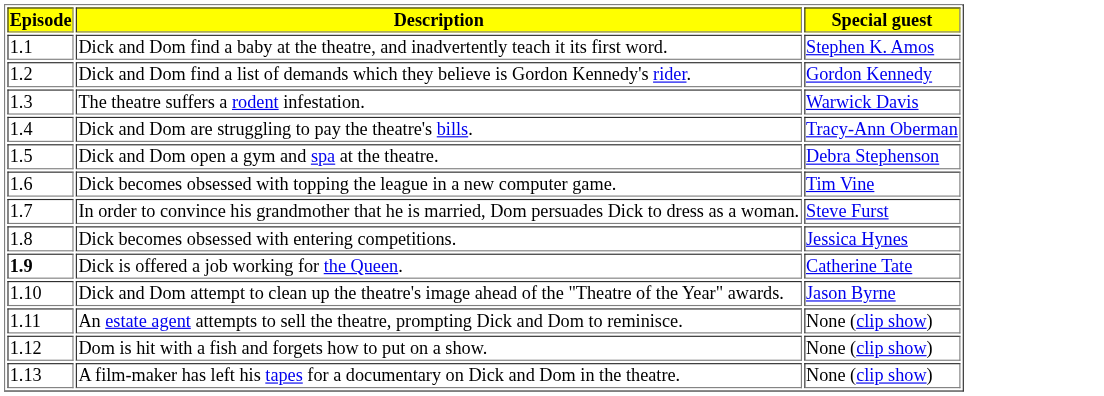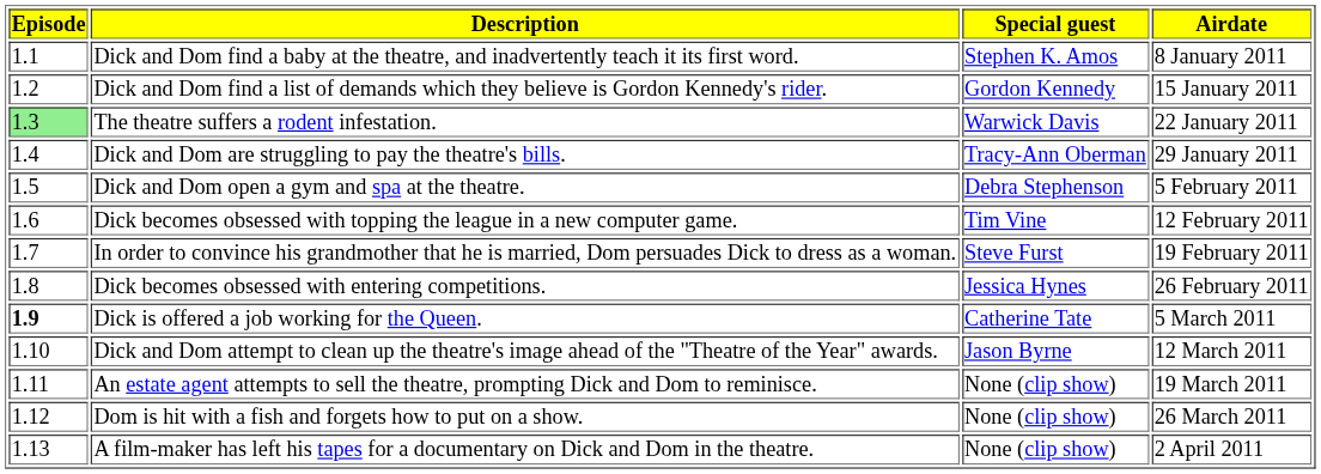 <table border="1">
 <tr bgcolor="yellow">
 <th>Episode</th>
 <th>Description</th>
 <th>Special guest</th>
+<th>Airdate</th>
 </tr>
 <tr>
 <td align=left>1.1</td>
 <td>Dick and Dom find a baby at the theatre, and inadvertently teach it its first word.</td>
 <td><a href='#'>Stephen K. Amos</a></td>
+<td>8 January 2011</td>
 </tr>
 <tr>
 <td align=left>1.2</td>
 <td>Dick and Dom find a list of demands which they believe is Gordon Kennedy's <a href='#'>rider</a>.</td>
 <td><a href='#'>Gordon Kennedy</a></td>
+<td>15 January 2011</td>
 </tr>
 <tr>
-<td align=left>1.3</td>
+<td align=left style="background: lightgreen;">1.3</td>
 <td>The theatre suffers a <a href='#'>rodent</a> infestation.</td>
 <td><a href='#'>Warwick Davis</a></td>
+<td>22 January 2011</td>
 </tr>
 <tr>
 <td align=left>1.4</td>
 <td>Dick and Dom are struggling to pay the theatre's <a href='#'>bills</a>.</td>
 <td><a href='#'>Tracy-Ann Oberman</a></td>
+<td>29 January 2011</td>
 </tr>
 <tr>
 <td align=left>1.5</td>
 <td>Dick and Dom open a gym and <a href='#'>spa</a> at the theatre.</td>
 <td><a href='#'>Debra Stephenson</a></td>
+<td>5 February 2011</td>
 </tr>
 <tr>
 <td align=left>1.6</td>
 <td>Dick becomes obsessed with topping the league in a new computer game.</td>
 <td><a href='#'>Tim Vine</a></td>
+<td>12 February 2011</td>
 </tr>
 <tr>
 <td align=left>1.7</td>
 <td>In order to convince his grandmother that he is married, Dom persuades Dick to dress as a woman.</td>
 <td><a href='#'>Steve Furst</a></td>
+<td>19 February 2011</td>
 </tr>
 <tr>
 <td align=left>1.8</td>
 <td>Dick becomes obsessed with entering competitions.</td>
 <td><a href='#'>Jessica Hynes</a></td>
+<td>26 February 2011</td>
 </tr>
 <tr>
 <td align=left><strong>1.9</strong></td>
 <td>Dick is offered a job working for <a href='#'>the Queen</a>.</td>
 <td><a href='#'>Catherine Tate</a></td>
+<td>5 March 2011</td>
 </tr>
 <tr>
 <td align=left>1.10</td>
 <td>Dick and Dom attempt to clean up the theatre's image ahead of the "Theatre of the Year" awards.</td>
 <td><a href='#'>Jason Byrne</a></td>
+<td>12 March 2011</td>
 </tr>
 <tr>
 <td align=left>1.11</td>
 <td>An <a href='#'>estate agent</a> attempts to sell the theatre, prompting Dick and Dom to reminisce.</td>
 <td>None (<a href='#'>clip show</a>)</td>
+<td>19 March 2011</td>
 </tr>
 <tr>
 <td align=left>1.12</td>
 <td>Dom is hit with a fish and forgets how to put on a show.</td>
 <td>None (<a href='#'>clip show</a>)</td>
+<td>26 March 2011</td>
 </tr>
 <tr>
 <td align=left>1.13</td>
 <td>A film-maker has left his <a href='#'>tapes</a> for a documentary on Dick and Dom in the theatre.</td>
 <td>None (<a href='#'>clip show</a>)</td>
+<td>2 April 2011</td>
 </tr>
 </table>
